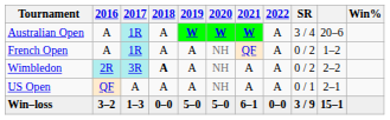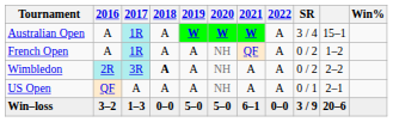 <table class=wikitable style=text-align:center>
 <tr>
 <th>Tournament</th>
 <th><a href='#'>2016</a></th>
 <th><a href='#'>2017</a></th>
 <th><a href='#'>2018</a></th>
 <th><a href='#'>2019</a></th>
 <th><a href='#'>2020</a></th>
 <th><a href='#'>2021</a></th>
 <th><a href='#'>2022</a></th>
 <th>SR</th>
 <th></th>
 <th>Win%</th>
 </tr>
 <tr>
 <td align=left><a href='#'>Australian Open</a>  </td>
 <td>A</td>
 <td style=background:#afeeee><a href='#'>1R</a></td>
 <td>A</td>
 <td style=background:lime><strong><a href='#'>W</a></strong></td>
 <td style=background:lime><strong><a href='#'>W</a></strong></td>
 <td style=background:lime><strong><a href='#'>W</a></strong></td>
 <td>A</td>
 <td>3 / 4</td>
-<td>20–6</td>
+<td>15–1</td>
 <td></td>
 </tr>
 <tr>
 <td align=left><a href='#'>French Open</a></td>
 <td>A</td>
 <td style=background:#afeeee><a href='#'>1R</a></td>
 <td>A</td>
 <td>A</td>
 <td style=color:#767676>NH</td>
 <td style=background:#ffebcd><a href='#'>QF</a></td>
 <td>A</td>
 <td>0 / 2</td>
 <td>1–2</td>
 <td></td>
 </tr>
 <tr>
 <td align=left><a href='#'>Wimbledon</a></td>
 <td style=background:#afeeee><a href='#'>2R</a></td>
 <td style=background:#afeeee><a href='#'>3R</a></td>
 <td><strong>A</strong></td>
 <td>A</td>
 <td style=color:#767676>NH</td>
 <td>A</td>
 <td>A</td>
 <td>0 / 2</td>
 <td>2–2</td>
 <td></td>
 </tr>
 <tr>
 <td align=left><a href='#'>US Open</a></td>
 <td style=background:#ffebcd><a href='#'>QF</a></td>
 <td>A</td>
 <td>A</td>
 <td>A</td>
 <td style=color:#767676>NH</td>
 <td>A</td>
 <td>A</td>
 <td>0 / 1</td>
 <td>2–1</td>
 <td></td>
 </tr>
 <tr style=background:#efefef;font-weight:bold>
 <td align=left>Win–loss</td>
 <td>3–2</td>
 <td>1–3</td>
 <td>0–0</td>
 <td>5–0</td>
 <td>5–0</td>
 <td>6–1</td>
 <td>0–0</td>
 <td>3 / 9</td>
-<td>15–1</td>
+<td>20–6</td>
 <td></td>
 </tr>
 </table>
